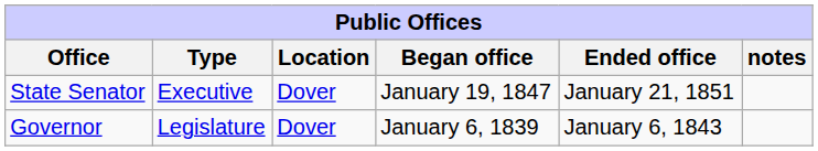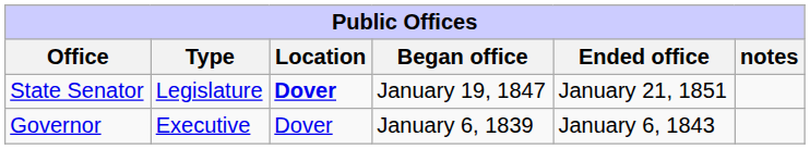 <table class=wikitable style="width: 94%" style="text-align: center;" align="center">
 <tr bgcolor=#cccccc>
 <th colspan=7 style="background: #ccccff;">Public Offices</th>
 </tr>
 <tr>
 <th><strong>Office</strong></th>
 <th><strong>Type</strong></th>
 <th><strong>Location</strong></th>
 <th><strong>Began office</strong></th>
 <th><strong>Ended office</strong></th>
 <th><strong>notes</strong></th>
 </tr>
 <tr>
 <td><a href='#'>State Senator</a></td>
-<td><a href='#'>Executive</a></td>
-<td><a href='#'>Dover</a></td>
+<td><a href='#'>Legislature</a></td>
+<td><strong><a href='#'>Dover</a></strong></td>
 <td>January 19, 1847</td>
 <td>January 21, 1851</td>
 <td></td>
 </tr>
 <tr>
 <td><a href='#'>Governor</a></td>
-<td><a href='#'>Legislature</a></td>
+<td><a href='#'>Executive</a></td>
 <td><a href='#'>Dover</a></td>
 <td>January 6, 1839</td>
 <td>January 6, 1843</td>
 <td></td>
 </tr>
 </table>
